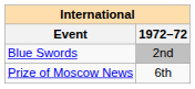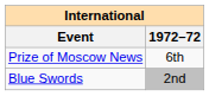 <table class="wikitable" style="text-align:center">
 <tr>
 <th style="background-color: #ffdead; " colspan=2 align=center>International</th>
 </tr>
 <tr>
 <th>Event</th>
 <th>1972–72</th>
 </tr>
 <tr>
+<td align=left><a href='#'>Prize of Moscow News</a></td>
+<td>6th</td>
+</tr>
+<tr>
 <td align=left><a href='#'>Blue Swords</a></td>
 <td bgcolor=silver>2nd</td>
 </tr>
-<tr>
-<td align=left><a href='#'>Prize of Moscow News</a></td>
-<td>6th</td>
-</tr>
 </table>
